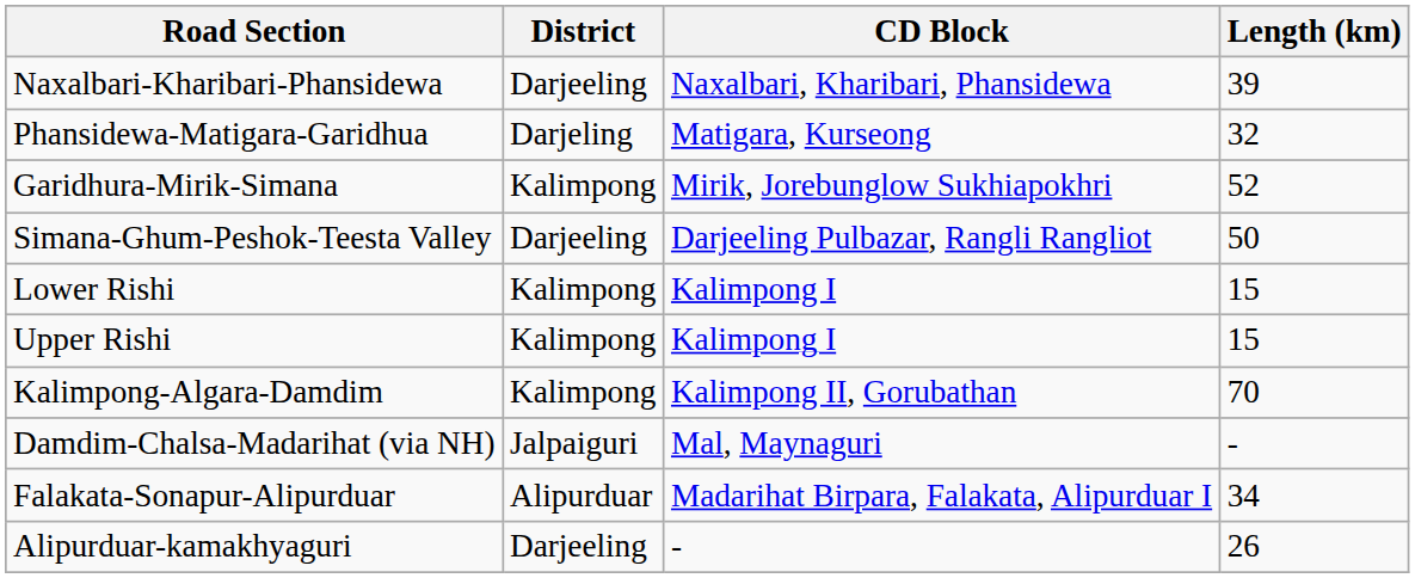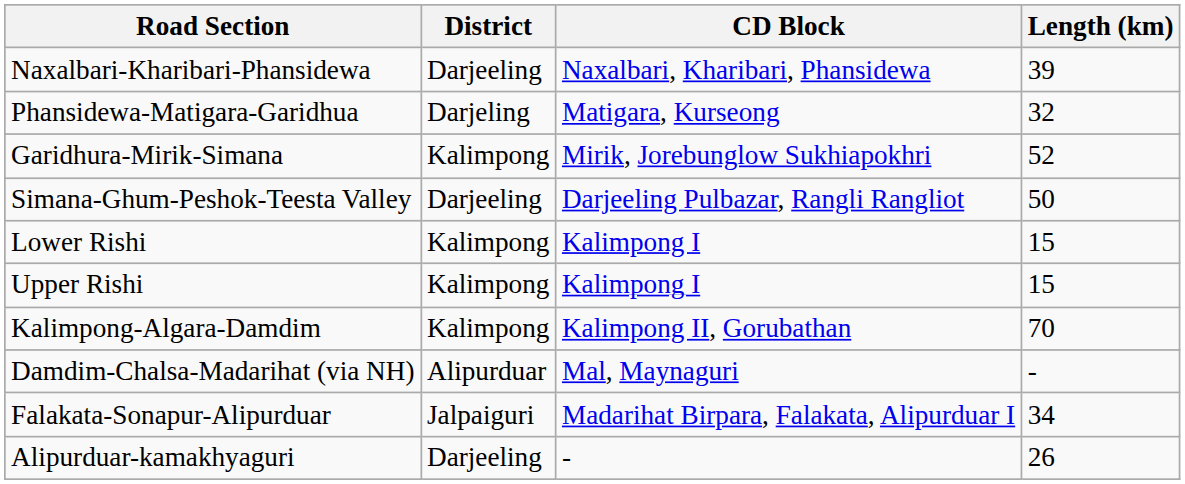 <table class="wikitable sortable">
 <tr>
 <th>Road Section</th>
 <th>District</th>
 <th>CD Block</th>
 <th>Length (km)</th>
 </tr>
 <tr>
 <td>Naxalbari-Kharibari-Phansidewa</td>
 <td>Darjeeling</td>
 <td><a href='#'>Naxalbari</a>, <a href='#'>Kharibari</a>, <a href='#'>Phansidewa</a></td>
 <td>39</td>
 </tr>
 <tr>
 <td>Phansidewa-Matigara-Garidhua</td>
 <td>Darjeling</td>
 <td><a href='#'>Matigara</a>, <a href='#'>Kurseong</a></td>
 <td>32</td>
 </tr>
 <tr>
 <td>Garidhura-Mirik-Simana</td>
 <td>Kalimpong</td>
 <td><a href='#'>Mirik</a>, <a href='#'>Jorebunglow Sukhiapokhri</a></td>
 <td>52</td>
 </tr>
 <tr>
 <td>Simana-Ghum-Peshok-Teesta Valley</td>
 <td>Darjeeling</td>
 <td><a href='#'>Darjeeling Pulbazar</a>, <a href='#'>Rangli Rangliot</a></td>
 <td>50</td>
 </tr>
 <tr>
 <td>Lower Rishi</td>
 <td>Kalimpong</td>
 <td><a href='#'>Kalimpong I</a></td>
 <td>15</td>
 </tr>
 <tr>
 <td>Upper Rishi</td>
 <td>Kalimpong</td>
 <td><a href='#'>Kalimpong I</a></td>
 <td>15</td>
 </tr>
 <tr>
 <td>Kalimpong-Algara-Damdim</td>
 <td>Kalimpong</td>
 <td><a href='#'>Kalimpong II</a>, <a href='#'>Gorubathan</a></td>
 <td>70</td>
 </tr>
 <tr>
 <td>Damdim-Chalsa-Madarihat (via NH)</td>
-<td>Jalpaiguri</td>
+<td>Alipurduar</td>
 <td><a href='#'>Mal</a>, <a href='#'>Maynaguri</a></td>
 <td>-</td>
 </tr>
 <tr>
 <td>Falakata-Sonapur-Alipurduar</td>
-<td>Alipurduar</td>
+<td>Jalpaiguri</td>
 <td><a href='#'>Madarihat Birpara</a>, <a href='#'>Falakata</a>, <a href='#'>Alipurduar I</a></td>
 <td>34</td>
 </tr>
 <tr>
 <td>Alipurduar-kamakhyaguri</td>
 <td>Darjeeling</td>
 <td>-</td>
 <td>26</td>
 </tr>
 </table>
